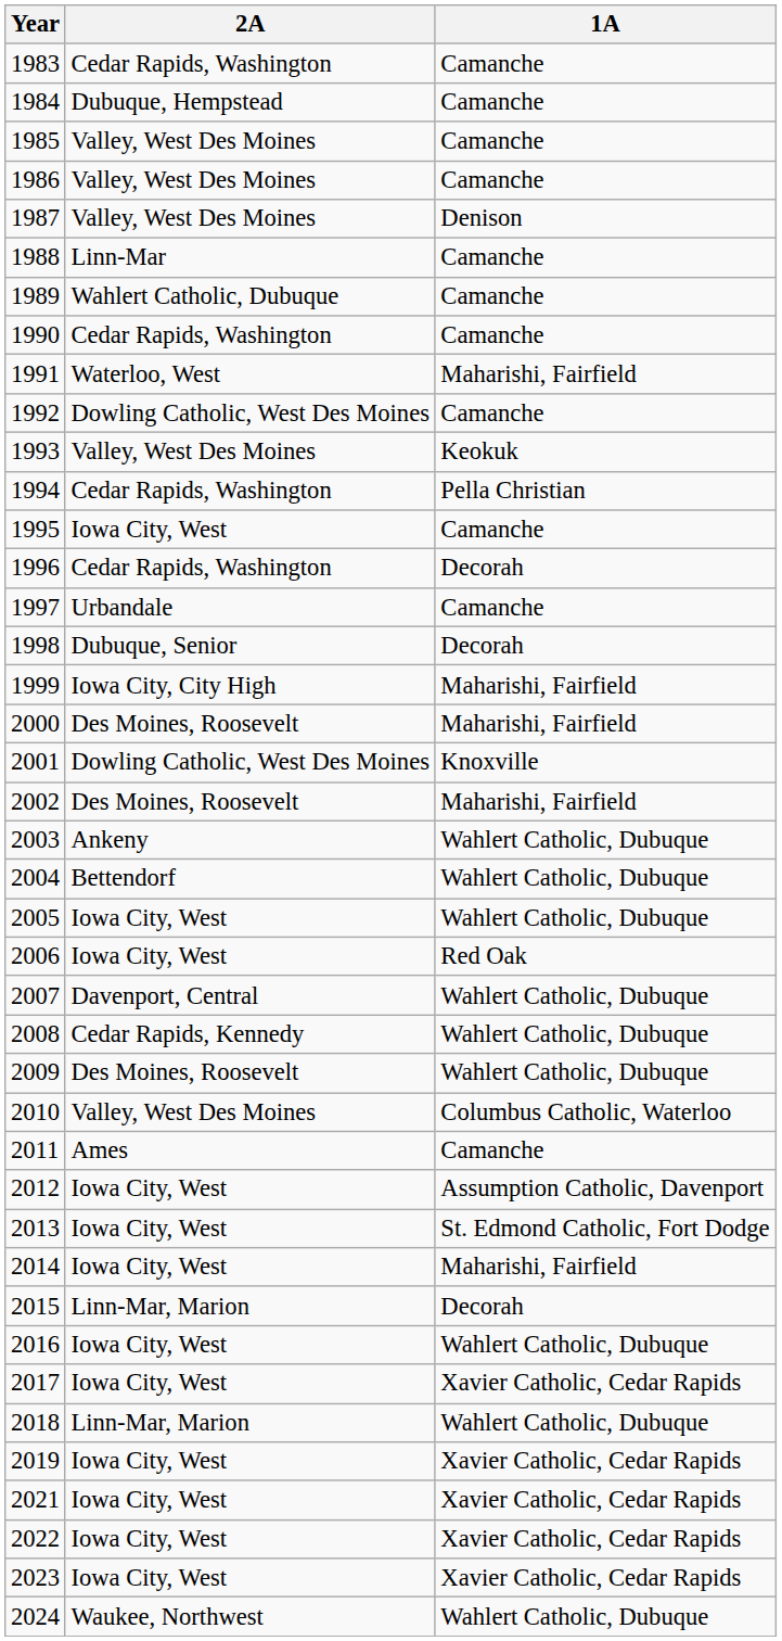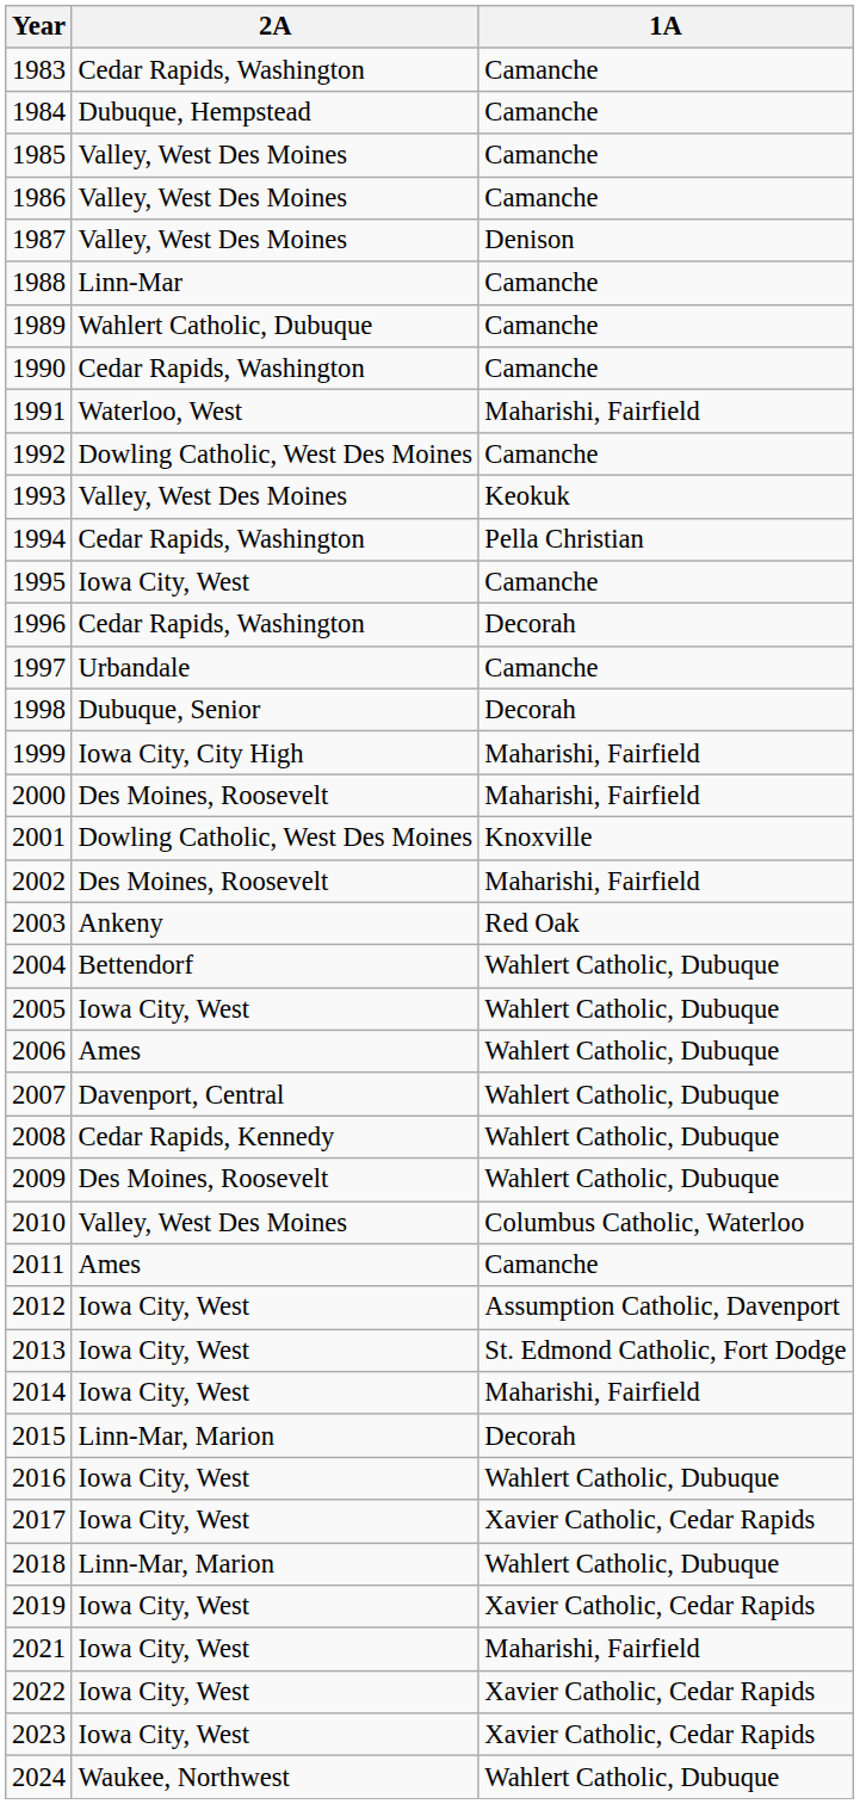 <table class="wikitable">
 <tr>
 <th>Year</th>
 <th>2A</th>
 <th>1A</th>
 </tr>
 <tr>
 <td>1983</td>
 <td>Cedar Rapids, Washington</td>
 <td>Camanche</td>
 </tr>
 <tr>
 <td>1984</td>
 <td>Dubuque, Hempstead</td>
 <td>Camanche</td>
 </tr>
 <tr>
 <td>1985</td>
 <td>Valley, West Des Moines</td>
 <td>Camanche</td>
 </tr>
 <tr>
 <td>1986</td>
 <td>Valley, West Des Moines</td>
 <td>Camanche</td>
 </tr>
 <tr>
 <td>1987</td>
 <td>Valley, West Des Moines</td>
 <td>Denison</td>
 </tr>
 <tr>
 <td>1988</td>
 <td>Linn-Mar</td>
 <td>Camanche</td>
 </tr>
 <tr>
 <td>1989</td>
 <td>Wahlert Catholic, Dubuque</td>
 <td>Camanche</td>
 </tr>
 <tr>
 <td>1990</td>
 <td>Cedar Rapids, Washington</td>
 <td>Camanche</td>
 </tr>
 <tr>
 <td>1991</td>
 <td>Waterloo, West</td>
 <td>Maharishi, Fairfield</td>
 </tr>
 <tr>
 <td>1992</td>
 <td>Dowling Catholic, West Des Moines</td>
 <td>Camanche</td>
 </tr>
 <tr>
 <td>1993</td>
 <td>Valley, West Des Moines</td>
 <td>Keokuk</td>
 </tr>
 <tr>
 <td>1994</td>
 <td>Cedar Rapids, Washington</td>
 <td>Pella Christian</td>
 </tr>
 <tr>
 <td>1995</td>
 <td>Iowa City, West</td>
 <td>Camanche</td>
 </tr>
 <tr>
 <td>1996</td>
 <td>Cedar Rapids, Washington</td>
 <td>Decorah</td>
 </tr>
 <tr>
 <td>1997</td>
 <td>Urbandale</td>
 <td>Camanche</td>
 </tr>
 <tr>
 <td>1998</td>
 <td>Dubuque, Senior</td>
 <td>Decorah</td>
 </tr>
 <tr>
 <td>1999</td>
 <td>Iowa City, City High</td>
 <td>Maharishi, Fairfield</td>
 </tr>
 <tr>
 <td>2000</td>
 <td>Des Moines, Roosevelt</td>
 <td>Maharishi, Fairfield</td>
 </tr>
 <tr>
 <td>2001</td>
 <td>Dowling Catholic, West Des Moines</td>
 <td>Knoxville</td>
 </tr>
 <tr>
 <td>2002</td>
 <td>Des Moines, Roosevelt</td>
 <td>Maharishi, Fairfield</td>
 </tr>
 <tr>
 <td>2003</td>
 <td>Ankeny</td>
-<td>Wahlert Catholic, Dubuque</td>
+<td>Red Oak</td>
 </tr>
 <tr>
 <td>2004</td>
 <td>Bettendorf</td>
 <td>Wahlert Catholic, Dubuque</td>
 </tr>
 <tr>
 <td>2005</td>
 <td>Iowa City, West</td>
 <td>Wahlert Catholic, Dubuque</td>
 </tr>
 <tr>
 <td>2006</td>
-<td>Iowa City, West</td>
-<td>Red Oak</td>
+<td>Ames</td>
+<td>Wahlert Catholic, Dubuque</td>
 </tr>
 <tr>
 <td>2007</td>
 <td>Davenport, Central</td>
 <td>Wahlert Catholic, Dubuque</td>
 </tr>
 <tr>
 <td>2008</td>
 <td>Cedar Rapids, Kennedy</td>
 <td>Wahlert Catholic, Dubuque</td>
 </tr>
 <tr>
 <td>2009</td>
 <td>Des Moines, Roosevelt</td>
 <td>Wahlert Catholic, Dubuque</td>
 </tr>
 <tr>
 <td>2010</td>
 <td>Valley, West Des Moines</td>
 <td>Columbus Catholic, Waterloo</td>
 </tr>
 <tr>
 <td>2011</td>
 <td>Ames</td>
 <td>Camanche</td>
 </tr>
 <tr>
 <td>2012</td>
 <td>Iowa City, West</td>
 <td>Assumption Catholic, Davenport</td>
 </tr>
 <tr>
 <td>2013</td>
 <td>Iowa City, West</td>
 <td>St. Edmond Catholic, Fort Dodge</td>
 </tr>
 <tr>
 <td>2014</td>
 <td>Iowa City, West</td>
 <td>Maharishi, Fairfield</td>
 </tr>
 <tr>
 <td>2015</td>
 <td>Linn-Mar, Marion</td>
 <td>Decorah</td>
 </tr>
 <tr>
 <td>2016</td>
 <td>Iowa City, West</td>
 <td>Wahlert Catholic, Dubuque</td>
 </tr>
 <tr>
 <td>2017</td>
 <td>Iowa City, West</td>
 <td>Xavier Catholic, Cedar Rapids</td>
 </tr>
 <tr>
 <td>2018</td>
 <td>Linn-Mar, Marion</td>
 <td>Wahlert Catholic, Dubuque</td>
 </tr>
 <tr>
 <td>2019</td>
 <td>Iowa City, West</td>
 <td>Xavier Catholic, Cedar Rapids</td>
 </tr>
 <tr>
 <td>2021</td>
 <td>Iowa City, West</td>
-<td>Xavier Catholic, Cedar Rapids</td>
+<td>Maharishi, Fairfield</td>
 </tr>
 <tr>
 <td>2022</td>
 <td>Iowa City, West</td>
 <td>Xavier Catholic, Cedar Rapids</td>
 </tr>
 <tr>
 <td>2023</td>
 <td>Iowa City, West</td>
 <td>Xavier Catholic, Cedar Rapids</td>
 </tr>
 <tr>
 <td>2024</td>
 <td>Waukee, Northwest</td>
 <td>Wahlert Catholic, Dubuque</td>
 </tr>
 </table>
